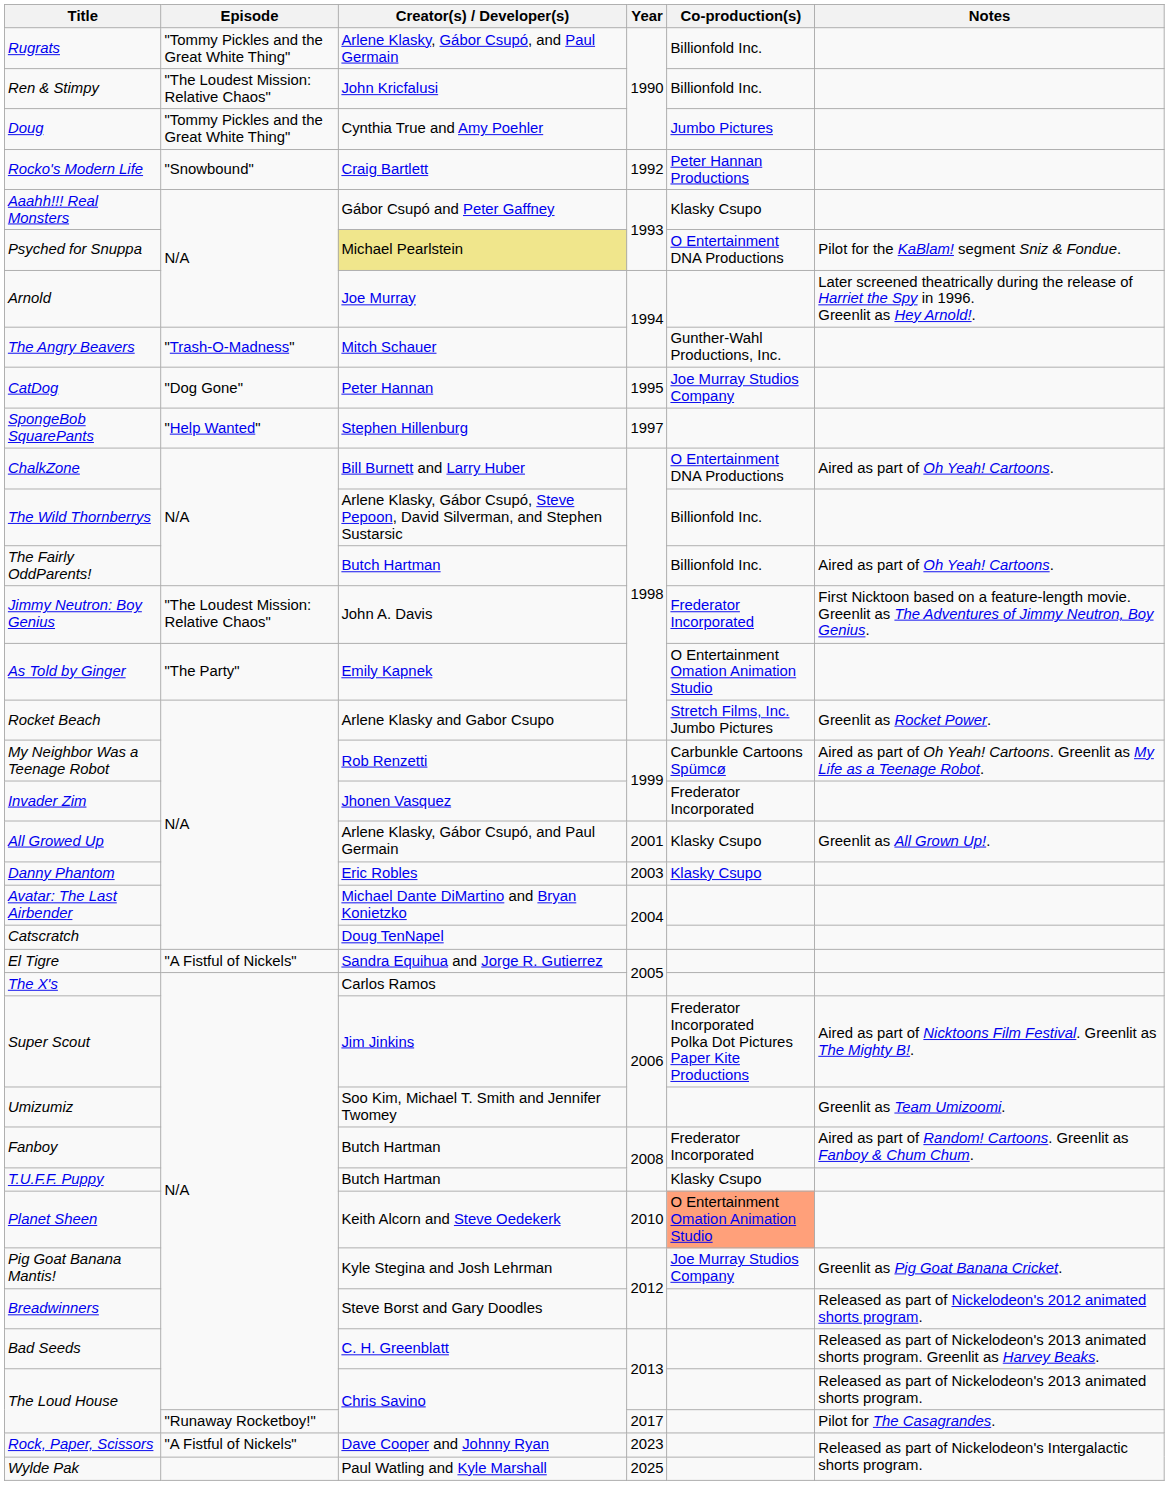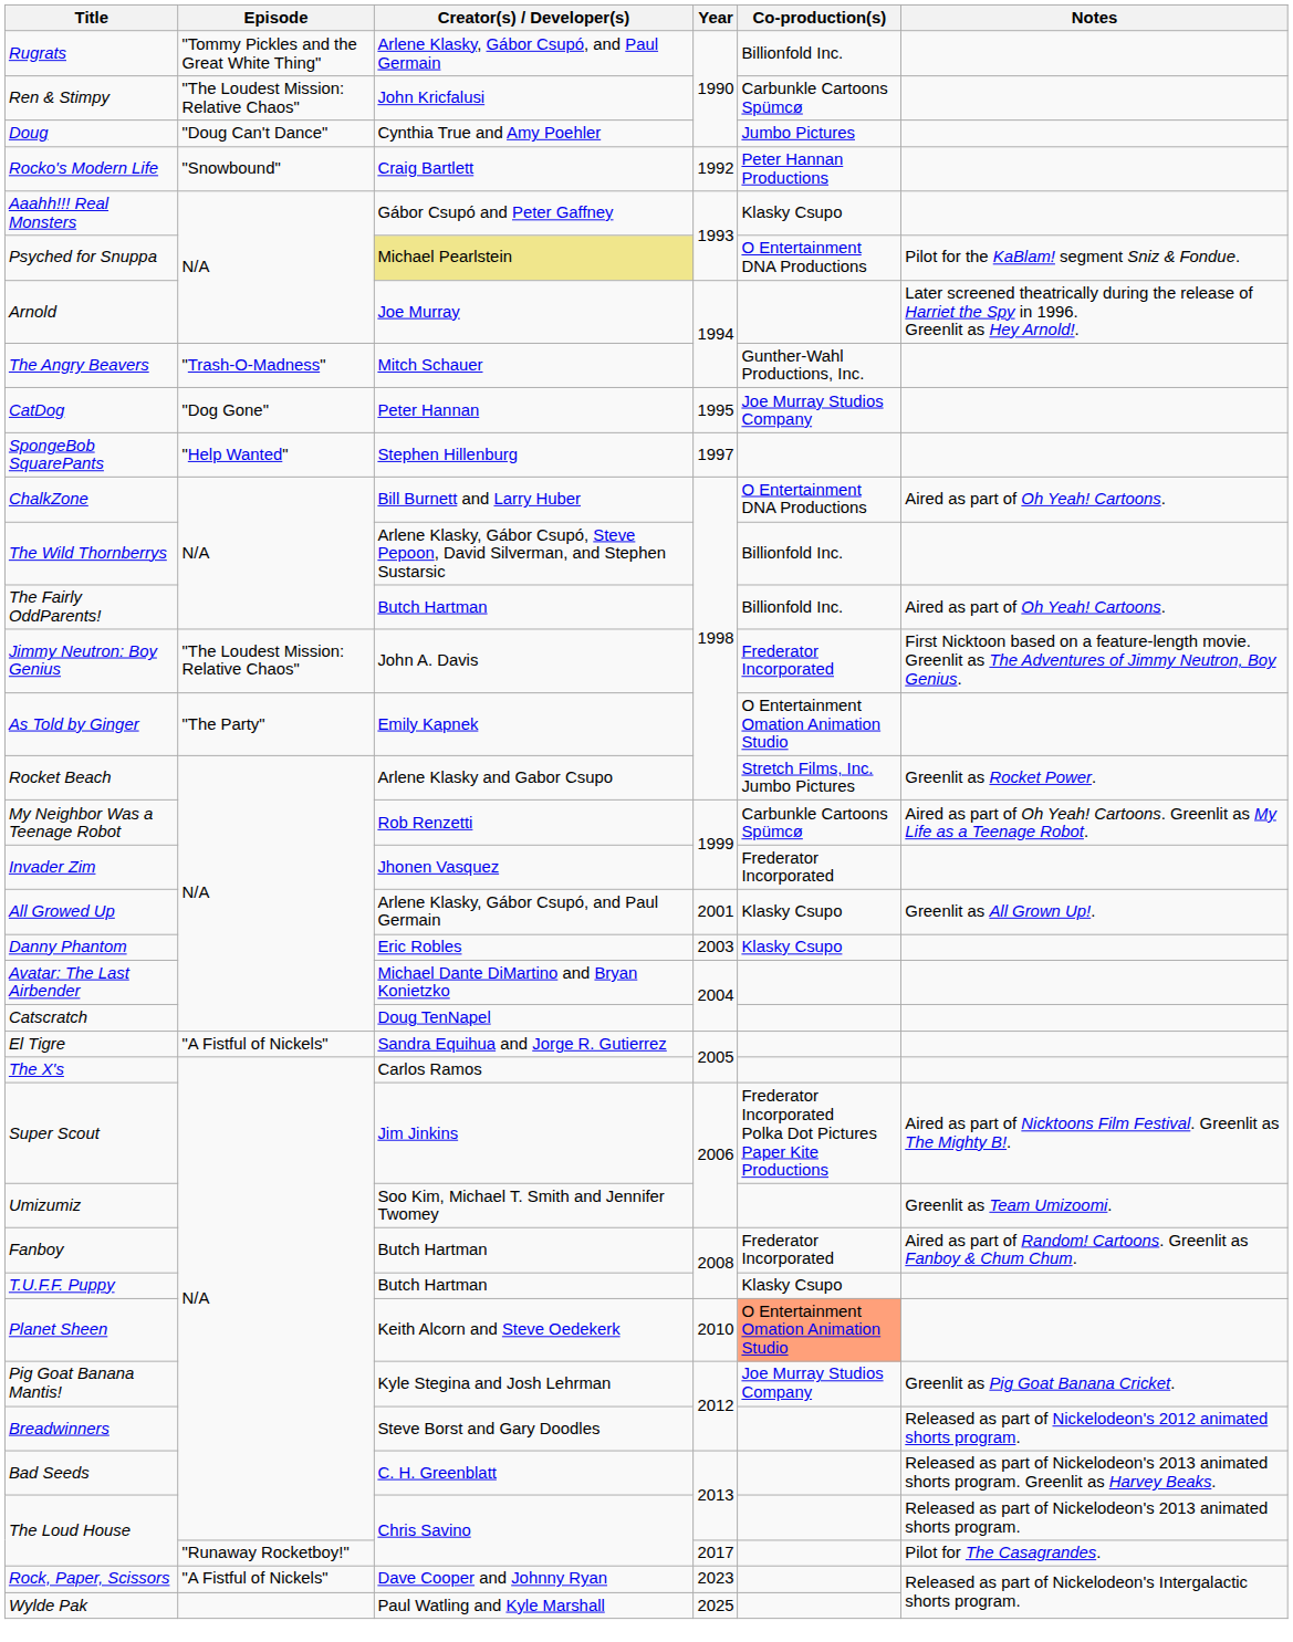 <table class="wikitable sortable">
 <tr>
 <th>Title</th>
 <th>Episode</th>
 <th>Creator(s) / Developer(s)</th>
 <th>Year</th>
 <th>Co-production(s)</th>
 <th>Notes</th>
 </tr>
 <tr>
 <td><em><a href='#'>Rugrats</a></em></td>
 <td>"Tommy Pickles and the Great White Thing"</td>
 <td><a href='#'>Arlene Klasky</a>, <a href='#'>Gábor Csupó</a>, and <a href='#'>Paul Germain</a></td>
 <td rowspan="3">1990</td>
 <td>Billionfold Inc.</td>
 <td></td>
 </tr>
 <tr>
 <td><em>Ren & Stimpy</em></td>
 <td>"The Loudest Mission: Relative Chaos"</td>
 <td><a href='#'>John Kricfalusi</a></td>
-<td>Billionfold Inc.</td>
+<td>Carbunkle Cartoons<br><a href='#'>Spümcø</a></td>
 <td></td>
 </tr>
 <tr>
 <td><em><a href='#'>Doug</a></em></td>
-<td>"Tommy Pickles and the Great White Thing"</td>
+<td>"Doug Can't Dance"</td>
 <td>Cynthia True and <a href='#'>Amy Poehler</a></td>
 <td><a href='#'>Jumbo Pictures</a></td>
 <td></td>
 </tr>
 <tr>
 <td><em><a href='#'>Rocko's Modern Life</a></em></td>
 <td>"Snowbound"</td>
 <td><a href='#'>Craig Bartlett</a></td>
 <td>1992</td>
 <td><a href='#'>Peter Hannan Productions</a></td>
 <td></td>
 </tr>
 <tr>
 <td><em><a href='#'>Aaahh!!! Real Monsters</a></em></td>
 <td rowspan="3">N/A</td>
 <td>Gábor Csupó and <a href='#'>Peter Gaffney</a></td>
 <td rowspan="2">1993</td>
 <td>Klasky Csupo</td>
 <td></td>
 </tr>
 <tr>
 <td><em>Psyched for Snuppa</em></td>
 <td style="background: khaki;">Michael Pearlstein</td>
 <td><a href='#'>O Entertainment</a><br>DNA Productions</td>
 <td>Pilot for the <em><a href='#'>KaBlam!</a></em> segment <em>Sniz & Fondue</em>.</td>
 </tr>
 <tr>
 <td><em>Arnold</em></td>
 <td><a href='#'>Joe Murray</a></td>
 <td rowspan="2">1994</td>
 <td></td>
 <td>Later screened theatrically during the release of <em><a href='#'>Harriet the Spy</a></em> in 1996. <br> Greenlit as <em><a href='#'>Hey Arnold!</a></em>.</td>
 </tr>
 <tr>
 <td><em><a href='#'>The Angry Beavers</a></em></td>
 <td>"<a href='#'>Trash-O-Madness</a>"</td>
 <td><a href='#'>Mitch Schauer</a></td>
 <td>Gunther-Wahl Productions, Inc.</td>
 <td></td>
 </tr>
 <tr>
 <td><em><a href='#'>CatDog</a></em></td>
 <td>"Dog Gone"</td>
 <td><a href='#'>Peter Hannan</a></td>
 <td>1995</td>
 <td><a href='#'>Joe Murray Studios Company</a></td>
 <td></td>
 </tr>
 <tr>
 <td><em><a href='#'>SpongeBob SquarePants</a></em></td>
 <td>"<a href='#'>Help Wanted</a>"</td>
 <td><a href='#'>Stephen Hillenburg</a></td>
 <td>1997</td>
 <td></td>
 <td></td>
 </tr>
 <tr>
 <td><em><a href='#'>ChalkZone</a></em></td>
 <td rowspan="3">N/A</td>
 <td><a href='#'>Bill Burnett</a> and <a href='#'>Larry Huber</a></td>
 <td rowspan="6">1998</td>
 <td><a href='#'>O Entertainment</a><br>DNA Productions</td>
 <td>Aired as part of <em><a href='#'>Oh Yeah! Cartoons</a></em>.</td>
 </tr>
 <tr>
 <td><em><a href='#'>The Wild Thornberrys</a></em></td>
 <td>Arlene Klasky, Gábor Csupó, <a href='#'>Steve Pepoon</a>, David Silverman, and Stephen Sustarsic</td>
 <td>Billionfold Inc.</td>
 <td></td>
 </tr>
 <tr>
 <td><em>The Fairly OddParents!</em></td>
 <td><a href='#'>Butch Hartman</a></td>
 <td>Billionfold Inc.</td>
 <td>Aired as part of <em><a href='#'>Oh Yeah! Cartoons</a></em>.</td>
 </tr>
 <tr>
 <td><em><a href='#'>Jimmy Neutron: Boy Genius</a></em></td>
 <td>"The Loudest Mission: Relative Chaos"</td>
 <td>John A. Davis</td>
 <td><a href='#'>Frederator Incorporated</a></td>
 <td>First Nicktoon based on a feature-length movie. Greenlit as <em><a href='#'>The Adventures of Jimmy Neutron, Boy Genius</a></em>.</td>
 </tr>
 <tr>
 <td><em><a href='#'>As Told by Ginger</a></em></td>
 <td>"The Party"</td>
 <td><a href='#'>Emily Kapnek</a></td>
 <td>O Entertainment<br><a href='#'>Omation Animation Studio</a></td>
 <td></td>
 </tr>
 <tr>
 <td><em>Rocket Beach</em></td>
 <td rowspan="7">N/A</td>
 <td>Arlene Klasky and Gabor Csupo</td>
 <td><a href='#'>Stretch Films, Inc.</a><br>Jumbo Pictures</td>
 <td>Greenlit as <em><a href='#'>Rocket Power</a></em>.</td>
 </tr>
 <tr>
 <td><em>My Neighbor Was a Teenage Robot</em></td>
 <td><a href='#'>Rob Renzetti</a></td>
 <td rowspan="2">1999</td>
 <td>Carbunkle Cartoons<br><a href='#'>Spümcø</a></td>
 <td>Aired as part of <em>Oh Yeah! Cartoons</em>. Greenlit as <em><a href='#'>My Life as a Teenage Robot</a></em>.</td>
 </tr>
 <tr>
 <td><em><a href='#'>Invader Zim</a></em></td>
 <td><a href='#'>Jhonen Vasquez</a></td>
 <td>Frederator Incorporated</td>
 <td></td>
 </tr>
 <tr>
 <td><em><a href='#'>All Growed Up</a></em></td>
 <td>Arlene Klasky, Gábor Csupó, and Paul Germain</td>
 <td>2001</td>
 <td>Klasky Csupo</td>
 <td>Greenlit as <em><a href='#'>All Grown Up!</a></em>.</td>
 </tr>
 <tr>
 <td><em><a href='#'>Danny Phantom</a></em></td>
 <td><a href='#'>Eric Robles</a></td>
 <td>2003</td>
 <td><a href='#'>Klasky Csupo</a></td>
 <td></td>
 </tr>
 <tr>
 <td><em><a href='#'>Avatar: The Last Airbender</a></em></td>
 <td><a href='#'>Michael Dante DiMartino</a> and <a href='#'>Bryan Konietzko</a></td>
 <td rowspan="2">2004</td>
 <td></td>
 <td></td>
 </tr>
 <tr>
 <td><em>Catscratch</em></td>
 <td><a href='#'>Doug TenNapel</a></td>
 <td></td>
 <td></td>
 </tr>
 <tr>
 <td><em>El Tigre</em></td>
 <td>"A Fistful of Nickels"</td>
 <td><a href='#'>Sandra Equihua</a> and <a href='#'>Jorge R. Gutierrez</a></td>
 <td rowspan="2">2005</td>
 <td></td>
 <td></td>
 </tr>
 <tr>
 <td><em><a href='#'>The X's</a></em></td>
 <td rowspan="10">N/A</td>
 <td>Carlos Ramos</td>
 <td></td>
 <td></td>
 </tr>
 <tr>
 <td><em>Super Scout</em></td>
 <td><a href='#'>Jim Jinkins</a></td>
 <td rowspan="2">2006</td>
 <td>Frederator Incorporated<br>Polka Dot Pictures<br><a href='#'>Paper Kite Productions</a></td>
 <td>Aired as part of <em><a href='#'>Nicktoons Film Festival</a></em>. Greenlit as <em><a href='#'>The Mighty B!</a></em>.</td>
 </tr>
 <tr>
 <td><em>Umizumiz</em></td>
 <td>Soo Kim, Michael T. Smith and Jennifer Twomey</td>
 <td></td>
 <td>Greenlit as <em><a href='#'>Team Umizoomi</a></em>.</td>
 </tr>
 <tr>
 <td><em>Fanboy</em></td>
 <td>Butch Hartman</td>
 <td rowspan="2">2008</td>
 <td>Frederator Incorporated</td>
 <td>Aired as part of <em><a href='#'>Random! Cartoons</a></em>. Greenlit as <em><a href='#'>Fanboy & Chum Chum</a></em>.</td>
 </tr>
 <tr>
 <td><em><a href='#'>T.U.F.F. Puppy</a></em></td>
 <td>Butch Hartman</td>
 <td>Klasky Csupo</td>
 <td></td>
 </tr>
 <tr>
 <td><em><a href='#'>Planet Sheen</a></em></td>
 <td>Keith Alcorn and <a href='#'>Steve Oedekerk</a></td>
 <td>2010</td>
 <td style="background: lightsalmon;">O Entertainment<br><a href='#'>Omation Animation Studio</a></td>
 <td></td>
 </tr>
 <tr>
 <td><em>Pig Goat Banana Mantis!</em></td>
 <td>Kyle Stegina and Josh Lehrman</td>
 <td rowspan="2">2012</td>
 <td><a href='#'>Joe Murray Studios Company</a></td>
 <td>Greenlit as <em><a href='#'>Pig Goat Banana Cricket</a></em>.</td>
 </tr>
 <tr>
 <td><em><a href='#'>Breadwinners</a></em></td>
 <td>Steve Borst and Gary Doodles</td>
 <td></td>
 <td>Released as part of <a href='#'>Nickelodeon's 2012 animated shorts program</a>.</td>
 </tr>
 <tr>
 <td><em>Bad Seeds</em></td>
 <td><a href='#'>C. H. Greenblatt</a></td>
 <td rowspan="2">2013</td>
 <td></td>
 <td>Released as part of Nickelodeon's 2013 animated shorts program. Greenlit as <em><a href='#'>Harvey Beaks</a></em>.</td>
 </tr>
 <tr>
 <td rowspan="2"><em>The Loud House</em></td>
 <td rowspan="2"><a href='#'>Chris Savino</a></td>
 <td></td>
 <td>Released as part of Nickelodeon's 2013 animated shorts program.</td>
 </tr>
 <tr>
 <td>"Runaway Rocketboy!"</td>
 <td>2017</td>
 <td></td>
 <td>Pilot for <em><a href='#'>The Casagrandes</a></em>.</td>
 </tr>
 <tr>
 <td><em><a href='#'>Rock, Paper, Scissors</a></em></td>
 <td>"A Fistful of Nickels"</td>
 <td><a href='#'>Dave Cooper</a> and <a href='#'>Johnny Ryan</a></td>
 <td>2023</td>
 <td></td>
 <td rowspan="2">Released as part of Nickelodeon's Intergalactic shorts program.</td>
 </tr>
 <tr>
 <td><em>Wylde Pak</em></td>
 <td></td>
 <td>Paul Watling and <a href='#'>Kyle Marshall</a></td>
 <td>2025</td>
 <td></td>
 </tr>
 </table>
